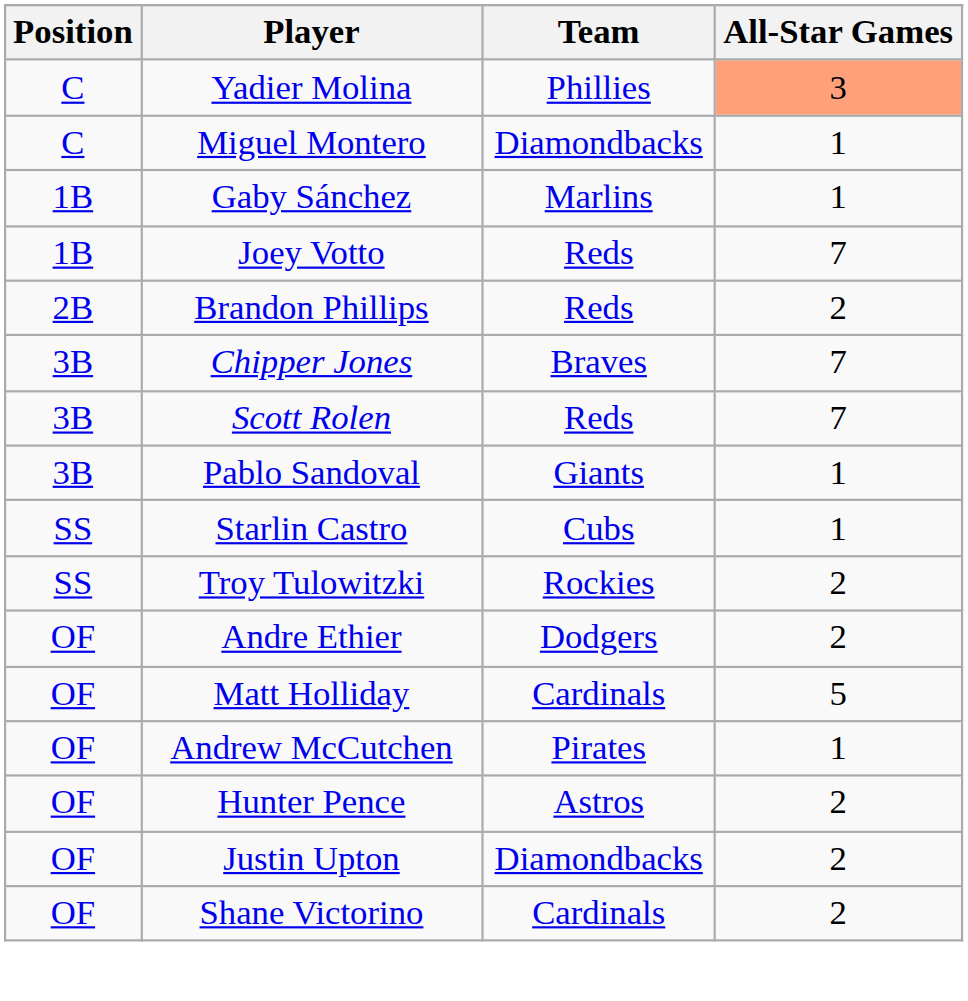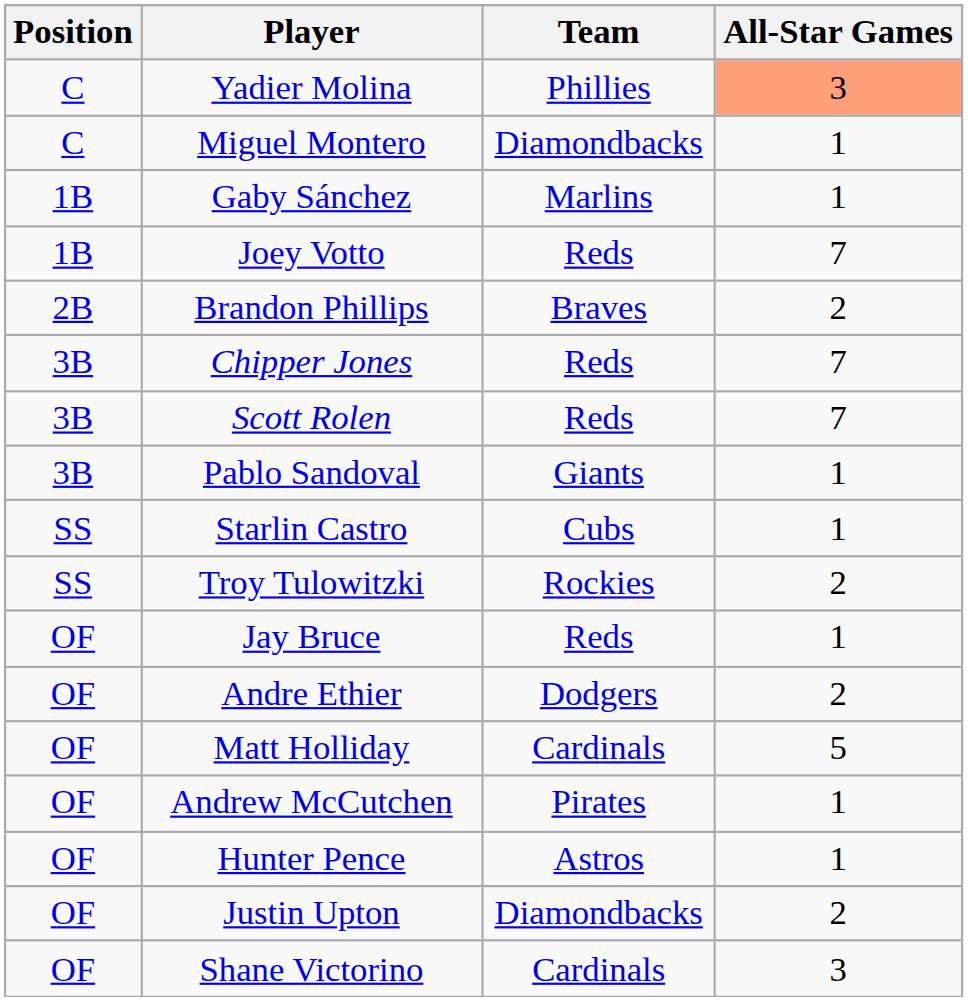 <table class="wikitable" style="text-align:center;">
 <tr>
 </tr>
 <tr>
 <th>Position</th>
 <th style="width:150px;">Player</th>
 <th style="width:100px;">Team</th>
 <th>All-Star Games</th>
 </tr>
 <tr>
 <td><a href='#'>C</a></td>
 <td><a href='#'>Yadier Molina</a></td>
 <td><a href='#'>Phillies</a></td>
 <td style="background: lightsalmon;">3</td>
 </tr>
 <tr>
 <td><a href='#'>C</a></td>
 <td><a href='#'>Miguel Montero</a></td>
 <td><a href='#'>Diamondbacks</a></td>
 <td>1</td>
 </tr>
 <tr>
 <td><a href='#'>1B</a></td>
 <td><a href='#'>Gaby Sánchez</a></td>
 <td><a href='#'>Marlins</a></td>
 <td>1</td>
 </tr>
 <tr>
 <td><a href='#'>1B</a></td>
 <td><a href='#'>Joey Votto</a></td>
 <td><a href='#'>Reds</a></td>
 <td>7</td>
 </tr>
 <tr>
 <td><a href='#'>2B</a></td>
 <td><a href='#'>Brandon Phillips</a></td>
-<td><a href='#'>Reds</a></td>
+<td><a href='#'>Braves</a></td>
 <td>2</td>
 </tr>
 <tr>
 <td><a href='#'>3B</a></td>
 <td><em><a href='#'>Chipper Jones</a></em></td>
-<td><a href='#'>Braves</a></td>
+<td><a href='#'>Reds</a></td>
 <td>7</td>
 </tr>
 <tr>
 <td><a href='#'>3B</a></td>
 <td><em><a href='#'>Scott Rolen</a></em></td>
 <td><a href='#'>Reds</a></td>
 <td>7</td>
 </tr>
 <tr>
 <td><a href='#'>3B</a></td>
 <td><a href='#'>Pablo Sandoval</a></td>
 <td><a href='#'>Giants</a></td>
 <td>1</td>
 </tr>
 <tr>
 <td><a href='#'>SS</a></td>
 <td><a href='#'>Starlin Castro</a></td>
 <td><a href='#'>Cubs</a></td>
 <td>1</td>
 </tr>
 <tr>
 <td><a href='#'>SS</a></td>
 <td><a href='#'>Troy Tulowitzki</a></td>
 <td><a href='#'>Rockies</a></td>
 <td>2</td>
 </tr>
 <tr>
 <td><a href='#'>OF</a></td>
+<td><a href='#'>Jay Bruce</a></td>
+<td><a href='#'>Reds</a></td>
+<td>1</td>
+</tr>
+<tr>
+<td><a href='#'>OF</a></td>
 <td><a href='#'>Andre Ethier</a></td>
 <td><a href='#'>Dodgers</a></td>
 <td>2</td>
 </tr>
 <tr>
 <td><a href='#'>OF</a></td>
 <td><a href='#'>Matt Holliday</a></td>
 <td><a href='#'>Cardinals</a></td>
 <td>5</td>
 </tr>
 <tr>
 <td><a href='#'>OF</a></td>
 <td><a href='#'>Andrew McCutchen</a></td>
 <td><a href='#'>Pirates</a></td>
 <td>1</td>
 </tr>
 <tr>
 <td><a href='#'>OF</a></td>
 <td><a href='#'>Hunter Pence</a></td>
 <td><a href='#'>Astros</a></td>
-<td>2</td>
+<td>1</td>
 </tr>
 <tr>
 <td><a href='#'>OF</a></td>
 <td><a href='#'>Justin Upton</a></td>
 <td><a href='#'>Diamondbacks</a></td>
 <td>2</td>
 </tr>
 <tr>
 <td><a href='#'>OF</a></td>
 <td><a href='#'>Shane Victorino</a></td>
 <td><a href='#'>Cardinals</a></td>
-<td>2</td>
+<td>3</td>
 </tr>
 </table>
